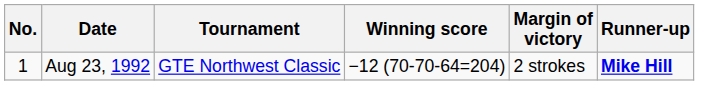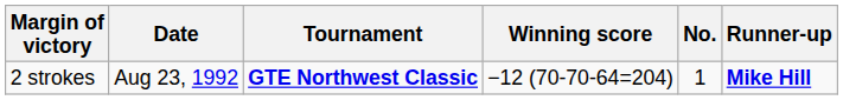 <table class="wikitable" style="font-size:95%;">
 <tr>
-<th>No.</th>
+<th>Margin of<br>victory</th>
 <th>Date</th>
 <th>Tournament</th>
 <th>Winning score</th>
-<th>Margin of<br>victory</th>
+<th>No.</th>
 <th>Runner-up</th>
 </tr>
 <tr>
+<td>2 strokes</td>
+<td align=right>Aug 23, <a href='#'>1992</a></td>
+<td><strong><a href='#'>GTE Northwest Classic</a></strong></td>
+<td>−12 (70-70-64=204)</td>
 <td align=center>1</td>
-<td align=right>Aug 23, <a href='#'>1992</a></td>
-<td><a href='#'>GTE Northwest Classic</a></td>
-<td>−12 (70-70-64=204)</td>
-<td>2 strokes</td>
 <td><strong> <a href='#'>Mike Hill</a></strong></td>
 </tr>
 </table>
